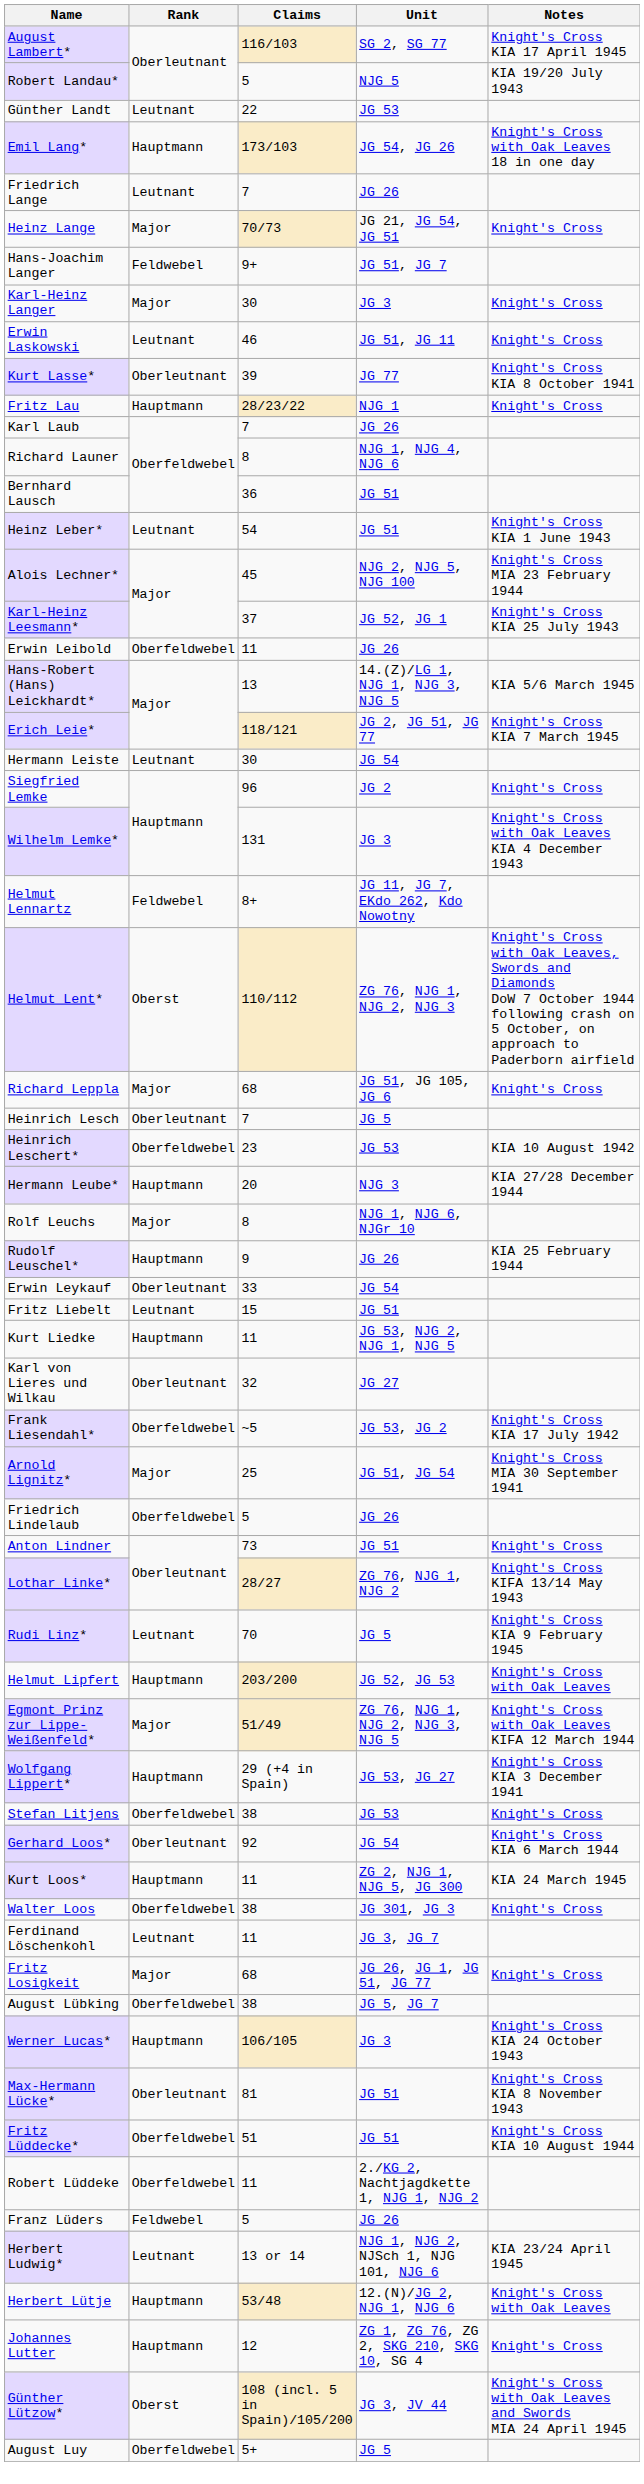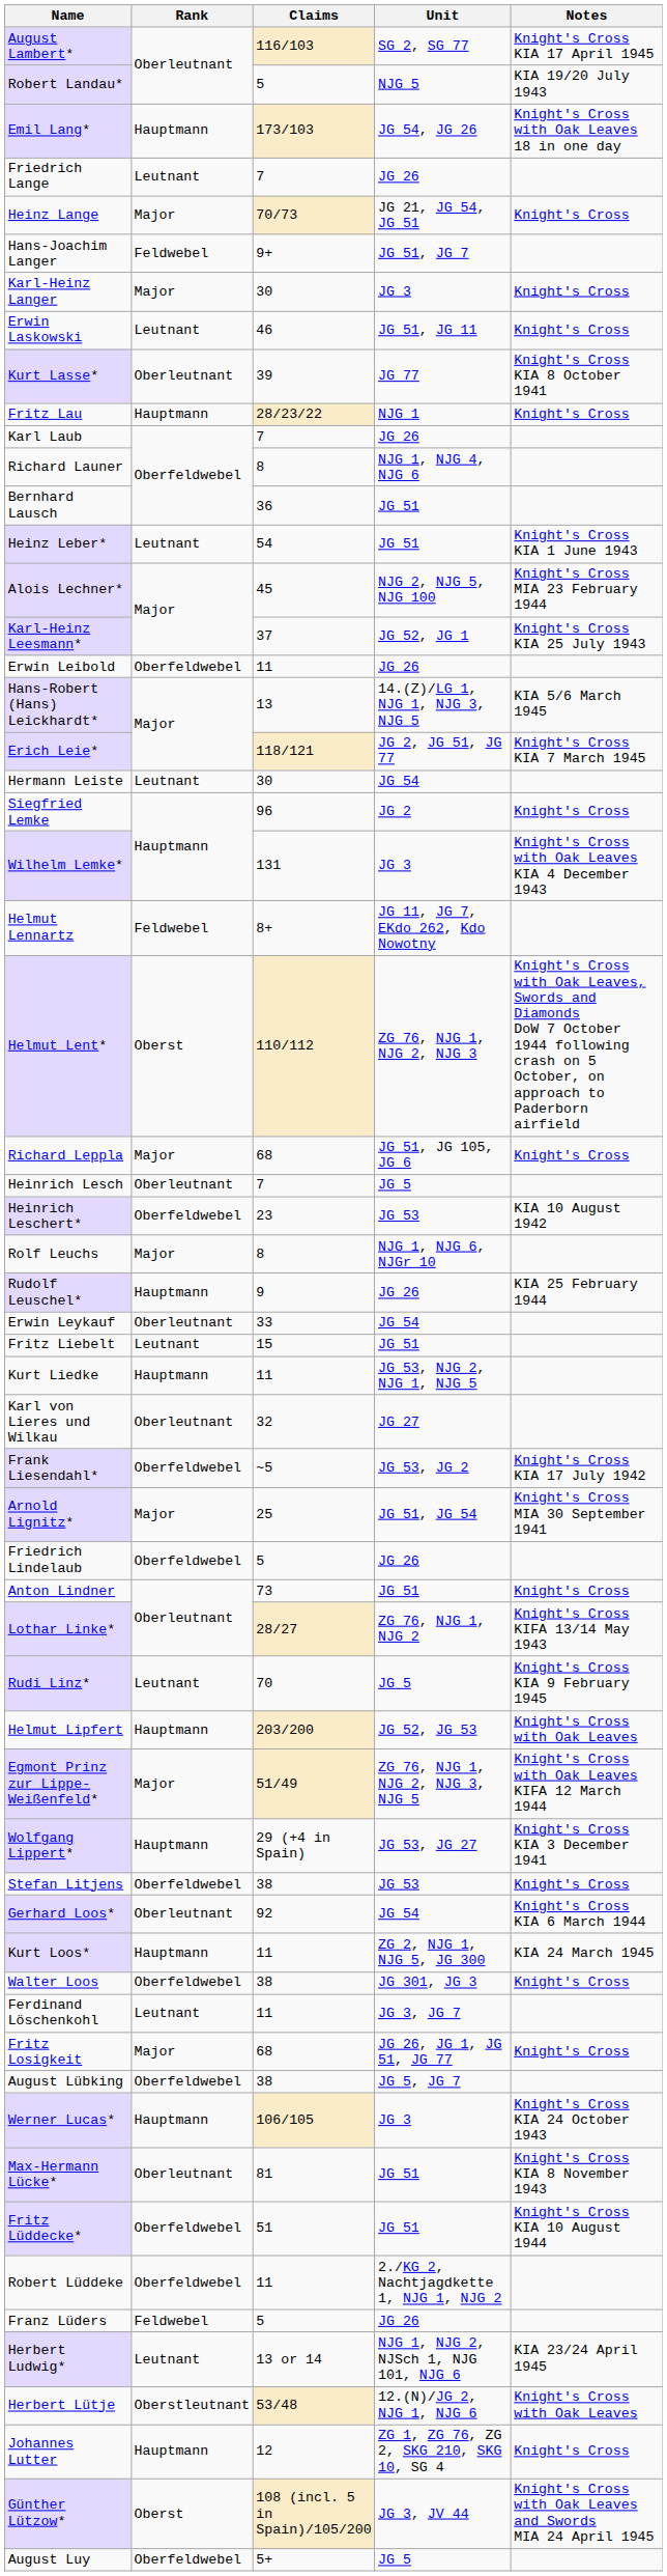 <table class="wikitable" style="width:100%;">
 <tr>
 <th width="22%">Name</th>
 <th width="8%">Rank</th>
 <th width="18%">Claims</th>
 <th width="22%">Unit</th>
 <th width="30%">Notes</th>
 </tr>
 <tr>
 <td style="background:#e3d9ff;" align="left"><a href='#'>August Lambert</a>*</td>
 <td rowspan="2">Oberleutnant</td>
 <td style="background:#faecc8" align="left">116/103</td>
 <td><a href='#'>SG 2</a>, <a href='#'>SG 77</a></td>
 <td><a href='#'>Knight's Cross</a><br>KIA 17 April 1945</td>
 </tr>
 <tr>
 <td style="background:#e3d9ff;" align="left">Robert Landau*</td>
 <td>5</td>
 <td><a href='#'>NJG 5</a></td>
 <td>KIA 19/20 July 1943</td>
-</tr>
-<tr>
-<td>Günther Landt</td>
-<td>Leutnant</td>
-<td>22</td>
-<td><a href='#'>JG 53</a></td>
-<td></td>
 </tr>
 <tr>
 <td style="background:#e3d9ff;" align="left"><a href='#'>Emil Lang</a>*</td>
 <td>Hauptmann</td>
 <td style="background:#faecc8" align="left">173/103</td>
 <td><a href='#'>JG 54</a>, <a href='#'>JG 26</a></td>
 <td><a href='#'>Knight's Cross with Oak Leaves</a><br>18 in one day</td>
 </tr>
 <tr>
 <td>Friedrich Lange</td>
 <td>Leutnant</td>
 <td>7</td>
 <td><a href='#'>JG 26</a></td>
 <td></td>
 </tr>
 <tr>
 <td><a href='#'>Heinz Lange</a></td>
 <td>Major</td>
 <td style="background:#faecc8" align="left">70/73</td>
 <td>JG 21, <a href='#'>JG 54</a>, <a href='#'>JG 51</a></td>
 <td><a href='#'>Knight's Cross</a></td>
 </tr>
 <tr>
 <td>Hans-Joachim Langer</td>
 <td>Feldwebel</td>
 <td>9+</td>
 <td><a href='#'>JG 51</a>, <a href='#'>JG 7</a></td>
 <td></td>
 </tr>
 <tr>
 <td><a href='#'>Karl-Heinz Langer</a></td>
 <td>Major</td>
 <td>30</td>
 <td><a href='#'>JG 3</a></td>
 <td><a href='#'>Knight's Cross</a></td>
 </tr>
 <tr>
 <td><a href='#'>Erwin Laskowski</a></td>
 <td>Leutnant</td>
 <td>46</td>
 <td><a href='#'>JG 51</a>, <a href='#'>JG 11</a></td>
 <td><a href='#'>Knight's Cross</a></td>
 </tr>
 <tr>
 <td style="background:#e3d9ff;" align="left"><a href='#'>Kurt Lasse</a>*</td>
 <td>Oberleutnant</td>
 <td>39</td>
 <td><a href='#'>JG 77</a></td>
 <td><a href='#'>Knight's Cross</a><br>KIA 8 October 1941</td>
 </tr>
 <tr>
 <td><a href='#'>Fritz Lau</a></td>
 <td>Hauptmann</td>
 <td style="background:#faecc8" align="left">28/23/22</td>
 <td><a href='#'>NJG 1</a></td>
 <td><a href='#'>Knight's Cross</a></td>
 </tr>
 <tr>
 <td>Karl Laub</td>
 <td rowspan="3">Oberfeldwebel</td>
 <td>7</td>
 <td><a href='#'>JG 26</a></td>
 <td></td>
 </tr>
 <tr>
 <td>Richard Launer</td>
 <td>8</td>
 <td><a href='#'>NJG 1</a>, <a href='#'>NJG 4</a>, <a href='#'>NJG 6</a></td>
 <td></td>
 </tr>
 <tr>
 <td>Bernhard Lausch</td>
 <td>36</td>
 <td><a href='#'>JG 51</a></td>
 <td></td>
 </tr>
 <tr>
 <td style="background:#e3d9ff;" align="left">Heinz Leber*</td>
 <td>Leutnant</td>
 <td>54</td>
 <td><a href='#'>JG 51</a></td>
 <td><a href='#'>Knight's Cross</a><br>KIA 1 June 1943</td>
 </tr>
 <tr>
 <td style="background:#e3d9ff;" align="left">Alois Lechner*</td>
 <td rowspan="2">Major</td>
 <td>45</td>
 <td><a href='#'>NJG 2</a>, <a href='#'>NJG 5</a>, <a href='#'>NJG 100</a></td>
 <td><a href='#'>Knight's Cross</a><br>MIA 23 February 1944</td>
 </tr>
 <tr>
 <td style="background:#e3d9ff;" align="left"><a href='#'>Karl-Heinz Leesmann</a>*</td>
 <td>37</td>
 <td><a href='#'>JG 52</a>, <a href='#'>JG 1</a></td>
 <td><a href='#'>Knight's Cross</a><br>KIA 25 July 1943</td>
 </tr>
 <tr>
 <td>Erwin Leibold</td>
 <td>Oberfeldwebel</td>
 <td>11</td>
 <td><a href='#'>JG 26</a></td>
 <td></td>
 </tr>
 <tr>
 <td style="background:#e3d9ff;" align="left">Hans-Robert (Hans) Leickhardt*</td>
 <td rowspan="2">Major</td>
 <td>13</td>
 <td>14.(Z)/<a href='#'>LG 1</a>, <a href='#'>NJG 1</a>, <a href='#'>NJG 3</a>, <a href='#'>NJG 5</a></td>
 <td>KIA 5/6 March 1945</td>
 </tr>
 <tr>
 <td style="background:#e3d9ff;" align="left"><a href='#'>Erich Leie</a>*</td>
 <td style="background:#faecc8" align="left">118/121</td>
 <td><a href='#'>JG 2</a>, <a href='#'>JG 51</a>, <a href='#'>JG 77</a></td>
 <td><a href='#'>Knight's Cross</a><br>KIA 7 March 1945</td>
 </tr>
 <tr>
 <td>Hermann Leiste</td>
 <td>Leutnant</td>
 <td>30</td>
 <td><a href='#'>JG 54</a></td>
 <td></td>
 </tr>
 <tr>
 <td><a href='#'>Siegfried Lemke</a></td>
 <td rowspan="2">Hauptmann</td>
 <td>96</td>
 <td><a href='#'>JG 2</a></td>
 <td><a href='#'>Knight's Cross</a></td>
 </tr>
 <tr>
 <td style="background:#e3d9ff;" align="left"><a href='#'>Wilhelm Lemke</a>*</td>
 <td>131</td>
 <td><a href='#'>JG 3</a></td>
 <td><a href='#'>Knight's Cross with Oak Leaves</a><br>KIA 4 December 1943</td>
 </tr>
 <tr>
 <td><a href='#'>Helmut Lennartz</a></td>
 <td>Feldwebel</td>
 <td>8+</td>
 <td><a href='#'>JG 11</a>, <a href='#'>JG 7</a>, <a href='#'>EKdo 262</a>, <a href='#'>Kdo Nowotny</a></td>
 <td></td>
 </tr>
 <tr>
 <td style="background:#e3d9ff;" align="left"><a href='#'>Helmut Lent</a>*</td>
 <td>Oberst</td>
 <td style="background:#faecc8" align="left">110/112</td>
 <td><a href='#'>ZG 76</a>, <a href='#'>NJG 1</a>, <a href='#'>NJG 2</a>, <a href='#'>NJG 3</a></td>
 <td><a href='#'>Knight's Cross with Oak Leaves, Swords and Diamonds</a><br>DoW 7 October 1944 following crash on 5 October, on approach to Paderborn airfield</td>
 </tr>
 <tr>
 <td><a href='#'>Richard Leppla</a></td>
 <td>Major</td>
 <td>68</td>
 <td><a href='#'>JG 51</a>, JG 105, <a href='#'>JG 6</a></td>
 <td><a href='#'>Knight's Cross</a></td>
 </tr>
 <tr>
 <td>Heinrich Lesch</td>
 <td>Oberleutnant</td>
 <td>7</td>
 <td><a href='#'>JG 5</a></td>
 <td></td>
 </tr>
 <tr>
 <td style="background:#e3d9ff;" align="left">Heinrich Leschert*</td>
 <td>Oberfeldwebel</td>
 <td>23</td>
 <td><a href='#'>JG 53</a></td>
 <td>KIA 10 August 1942</td>
-</tr>
-<tr>
-<td style="background:#e3d9ff;" align="left">Hermann Leube*</td>
-<td>Hauptmann</td>
-<td>20</td>
-<td><a href='#'>NJG 3</a></td>
-<td>KIA 27/28 December 1944</td>
 </tr>
 <tr>
 <td>Rolf Leuchs</td>
 <td>Major</td>
 <td>8</td>
 <td><a href='#'>NJG 1</a>, <a href='#'>NJG 6</a>, <a href='#'>NJGr 10</a></td>
 <td></td>
 </tr>
 <tr>
 <td style="background:#e3d9ff;" align="left">Rudolf Leuschel*</td>
 <td>Hauptmann</td>
 <td>9</td>
 <td><a href='#'>JG 26</a></td>
 <td>KIA 25 February 1944</td>
 </tr>
 <tr>
 <td>Erwin Leykauf</td>
 <td>Oberleutnant</td>
 <td>33</td>
 <td><a href='#'>JG 54</a></td>
 <td></td>
 </tr>
 <tr>
 <td>Fritz Liebelt</td>
 <td>Leutnant</td>
 <td>15</td>
 <td><a href='#'>JG 51</a></td>
 <td></td>
 </tr>
 <tr>
 <td>Kurt Liedke</td>
 <td>Hauptmann</td>
 <td>11</td>
 <td><a href='#'>JG 53</a>, <a href='#'>NJG 2</a>, <a href='#'>NJG 1</a>, <a href='#'>NJG 5</a></td>
 <td></td>
 </tr>
 <tr>
 <td>Karl von Lieres und Wilkau</td>
 <td>Oberleutnant</td>
 <td>32</td>
 <td><a href='#'>JG 27</a></td>
 <td></td>
 </tr>
 <tr>
 <td style="background:#e3d9ff;" align="left">Frank Liesendahl*</td>
 <td>Oberfeldwebel</td>
 <td>~5</td>
 <td><a href='#'>JG 53</a>, <a href='#'>JG 2</a></td>
 <td><a href='#'>Knight's Cross</a><br>KIA 17 July 1942</td>
 </tr>
 <tr>
 <td style="background:#e3d9ff;" align="left"><a href='#'>Arnold Lignitz</a>*</td>
 <td>Major</td>
 <td>25</td>
 <td><a href='#'>JG 51</a>, <a href='#'>JG 54</a></td>
 <td><a href='#'>Knight's Cross</a><br>MIA 30 September 1941</td>
 </tr>
 <tr>
 <td>Friedrich Lindelaub</td>
 <td>Oberfeldwebel</td>
 <td>5</td>
 <td><a href='#'>JG 26</a></td>
 <td></td>
 </tr>
 <tr>
 <td><a href='#'>Anton Lindner</a></td>
 <td rowspan="2">Oberleutnant</td>
 <td>73</td>
 <td><a href='#'>JG 51</a></td>
 <td><a href='#'>Knight's Cross</a></td>
 </tr>
 <tr>
 <td style="background:#e3d9ff;" align="left"><a href='#'>Lothar Linke</a>*</td>
 <td style="background:#faecc8" align="left">28/27</td>
 <td><a href='#'>ZG 76</a>, <a href='#'>NJG 1</a>, <a href='#'>NJG 2</a></td>
 <td><a href='#'>Knight's Cross</a><br>KIFA 13/14 May 1943</td>
 </tr>
 <tr>
 <td style="background:#e3d9ff;" align="left"><a href='#'>Rudi Linz</a>*</td>
 <td>Leutnant</td>
 <td>70</td>
 <td><a href='#'>JG 5</a></td>
 <td><a href='#'>Knight's Cross</a><br>KIA 9 February 1945</td>
 </tr>
 <tr>
 <td><a href='#'>Helmut Lipfert</a></td>
 <td>Hauptmann</td>
 <td style="background:#faecc8" align="left">203/200</td>
 <td><a href='#'>JG 52</a>, <a href='#'>JG 53</a></td>
 <td><a href='#'>Knight's Cross with Oak Leaves</a></td>
 </tr>
 <tr>
 <td style="background:#e3d9ff;" align="left"><a href='#'>Egmont Prinz zur Lippe-Weißenfeld</a>*</td>
 <td>Major</td>
 <td style="background:#faecc8" align="left">51/49</td>
 <td><a href='#'>ZG 76</a>, <a href='#'>NJG 1</a>, <a href='#'>NJG 2</a>, <a href='#'>NJG 3</a>, <a href='#'>NJG 5</a></td>
 <td><a href='#'>Knight's Cross with Oak Leaves</a><br>KIFA 12 March 1944</td>
 </tr>
 <tr>
 <td style="background:#e3d9ff;" align="left"><a href='#'>Wolfgang Lippert</a>*</td>
 <td>Hauptmann</td>
 <td>29 (+4 in Spain)</td>
 <td><a href='#'>JG 53</a>, <a href='#'>JG 27</a></td>
 <td><a href='#'>Knight's Cross</a><br>KIA 3 December 1941</td>
 </tr>
 <tr>
 <td><a href='#'>Stefan Litjens</a></td>
 <td>Oberfeldwebel</td>
 <td>38</td>
 <td><a href='#'>JG 53</a></td>
 <td><a href='#'>Knight's Cross</a></td>
 </tr>
 <tr>
 <td style="background:#e3d9ff;" align="left"><a href='#'>Gerhard Loos</a>*</td>
 <td>Oberleutnant</td>
 <td>92</td>
 <td><a href='#'>JG 54</a></td>
 <td><a href='#'>Knight's Cross</a><br>KIA 6 March 1944</td>
 </tr>
 <tr>
 <td style="background:#e3d9ff;" align="left">Kurt Loos*</td>
 <td>Hauptmann</td>
 <td>11</td>
 <td><a href='#'>ZG 2</a>, <a href='#'>NJG 1</a>, <a href='#'>NJG 5</a>, <a href='#'>JG 300</a></td>
 <td>KIA 24 March 1945</td>
 </tr>
 <tr>
 <td><a href='#'>Walter Loos</a></td>
 <td>Oberfeldwebel</td>
 <td>38</td>
 <td><a href='#'>JG 301</a>, <a href='#'>JG 3</a></td>
 <td><a href='#'>Knight's Cross</a></td>
 </tr>
 <tr>
 <td>Ferdinand Löschenkohl</td>
 <td>Leutnant</td>
 <td>11</td>
 <td><a href='#'>JG 3</a>, <a href='#'>JG 7</a></td>
 <td></td>
 </tr>
 <tr>
 <td><a href='#'>Fritz Losigkeit</a></td>
 <td>Major</td>
 <td>68</td>
 <td><a href='#'>JG 26</a>, <a href='#'>JG 1</a>, <a href='#'>JG 51</a>, <a href='#'>JG 77</a></td>
 <td><a href='#'>Knight's Cross</a></td>
 </tr>
 <tr>
 <td>August Lübking</td>
 <td>Oberfeldwebel</td>
 <td>38</td>
 <td><a href='#'>JG 5</a>, <a href='#'>JG 7</a></td>
 <td></td>
 </tr>
 <tr>
 <td style="background:#e3d9ff;" align="left"><a href='#'>Werner Lucas</a>*</td>
 <td>Hauptmann</td>
 <td style="background:#faecc8" align="left">106/105</td>
 <td><a href='#'>JG 3</a></td>
 <td><a href='#'>Knight's Cross</a><br>KIA 24 October 1943</td>
 </tr>
 <tr>
 <td style="background:#e3d9ff;" align="left"><a href='#'>Max-Hermann Lücke</a>*</td>
 <td>Oberleutnant</td>
 <td>81</td>
 <td><a href='#'>JG 51</a></td>
 <td><a href='#'>Knight's Cross</a><br>KIA 8 November 1943</td>
 </tr>
 <tr>
 <td style="background:#e3d9ff;" align="left"><a href='#'>Fritz Lüddecke</a>*</td>
 <td>Oberfeldwebel</td>
 <td>51</td>
 <td><a href='#'>JG 51</a></td>
 <td><a href='#'>Knight's Cross</a><br>KIA 10 August 1944</td>
 </tr>
 <tr>
 <td>Robert Lüddeke</td>
 <td>Oberfeldwebel</td>
 <td>11</td>
 <td>2./<a href='#'>KG 2</a>, Nachtjagdkette 1, <a href='#'>NJG 1</a>, <a href='#'>NJG 2</a></td>
 <td></td>
 </tr>
 <tr>
 <td>Franz Lüders</td>
 <td>Feldwebel</td>
 <td>5</td>
 <td><a href='#'>JG 26</a></td>
 <td></td>
 </tr>
 <tr>
 <td style="background:#e3d9ff;" align="left">Herbert Ludwig*</td>
 <td>Leutnant</td>
 <td>13 or 14</td>
 <td><a href='#'>NJG 1</a>, <a href='#'>NJG 2</a>, NJSch 1, NJG 101, <a href='#'>NJG 6</a></td>
 <td>KIA 23/24 April 1945</td>
 </tr>
 <tr>
 <td><a href='#'>Herbert Lütje</a></td>
-<td>Hauptmann</td>
+<td>Oberstleutnant</td>
 <td style="background:#faecc8" align="left">53/48</td>
 <td>12.(N)/<a href='#'>JG 2</a>, <a href='#'>NJG 1</a>, <a href='#'>NJG 6</a></td>
 <td><a href='#'>Knight's Cross with Oak Leaves</a></td>
 </tr>
 <tr>
 <td><a href='#'>Johannes Lutter</a></td>
 <td>Hauptmann</td>
 <td>12</td>
 <td><a href='#'>ZG 1</a>, <a href='#'>ZG 76</a>, ZG 2, <a href='#'>SKG 210</a>, <a href='#'>SKG 10</a>, SG 4</td>
 <td><a href='#'>Knight's Cross</a></td>
 </tr>
 <tr>
 <td style="background:#e3d9ff;" align="left"><a href='#'>Günther Lützow</a>*</td>
 <td>Oberst</td>
 <td style="background:#faecc8" align="left">108 (incl. 5 in Spain)/105/200</td>
 <td><a href='#'>JG 3</a>, <a href='#'>JV 44</a></td>
 <td><a href='#'>Knight's Cross with Oak Leaves and Swords</a><br>MIA 24 April 1945</td>
 </tr>
 <tr>
 <td>August Luy</td>
 <td>Oberfeldwebel</td>
 <td>5+</td>
 <td><a href='#'>JG 5</a></td>
 <td></td>
 </tr>
 </table>
